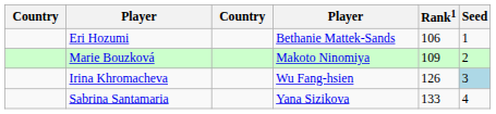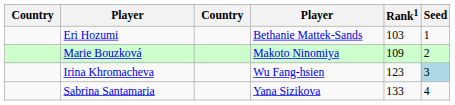 <table class="sortable wikitable">
 <tr>
 <th width="70">Country</th>
 <th width="175">Player</th>
 <th width="70">Country</th>
 <th width="175">Player</th>
 <th>Rank<sup>1</sup></th>
 <th>Seed</th>
 </tr>
 <tr>
 <td></td>
 <td><a href='#'>Eri Hozumi</a></td>
 <td></td>
 <td><a href='#'>Bethanie Mattek-Sands</a></td>
-<td>106</td>
+<td>103</td>
 <td>1</td>
 </tr>
 <tr style="background:#cfc;">
 <td></td>
 <td><a href='#'>Marie Bouzková</a></td>
 <td></td>
 <td><a href='#'>Makoto Ninomiya</a></td>
 <td>109</td>
 <td>2</td>
 </tr>
 <tr>
 <td></td>
 <td><a href='#'>Irina Khromacheva</a></td>
 <td></td>
 <td><a href='#'>Wu Fang-hsien</a></td>
-<td>126</td>
+<td>123</td>
 <td style="background: lightblue;">3</td>
 </tr>
 <tr>
 <td></td>
 <td><a href='#'>Sabrina Santamaria</a></td>
 <td></td>
 <td><a href='#'>Yana Sizikova</a></td>
 <td>133</td>
 <td>4</td>
 </tr>
 </table>
